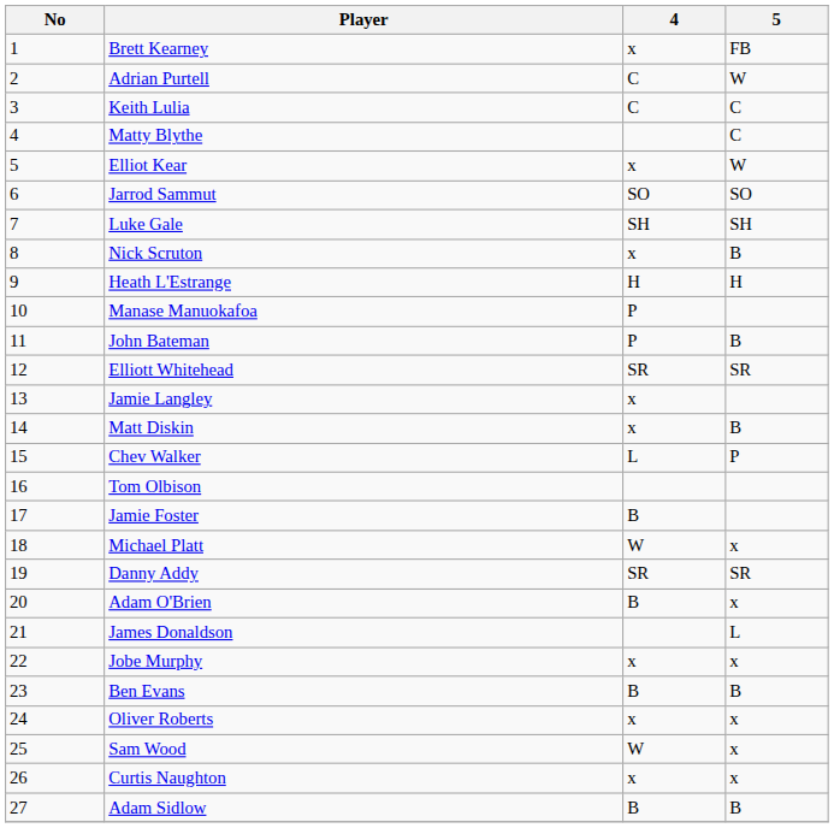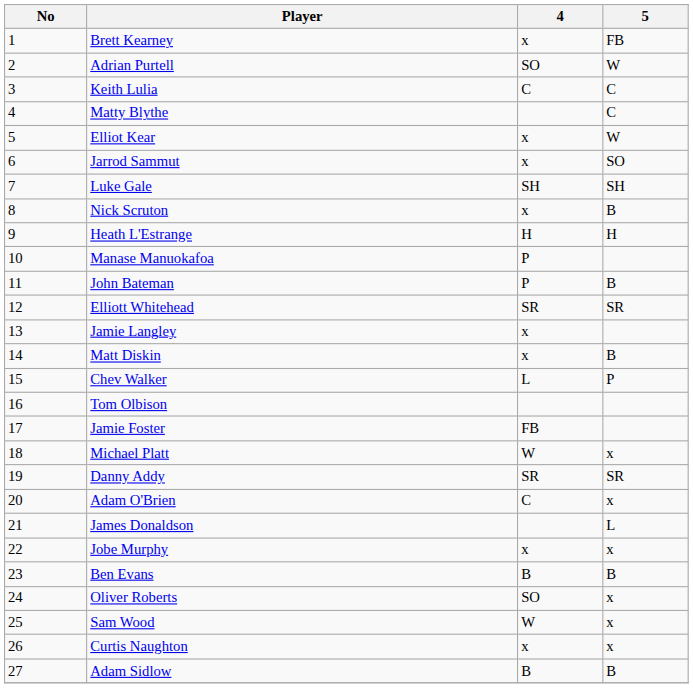 <table class="wikitable" style="font-size:85%;" width="40%">
 <tr>
 <th>No</th>
 <th>Player</th>
 <th>4</th>
 <th>5</th>
 </tr>
 <tr>
 <td>1</td>
 <td><a href='#'>Brett Kearney</a></td>
 <td>x</td>
 <td>FB</td>
 </tr>
 <tr>
 <td>2</td>
 <td><a href='#'>Adrian Purtell</a></td>
-<td>C</td>
+<td>SO</td>
 <td>W</td>
 </tr>
 <tr>
 <td>3</td>
 <td><a href='#'>Keith Lulia</a></td>
 <td>C</td>
 <td>C</td>
 </tr>
 <tr>
 <td>4</td>
 <td><a href='#'>Matty Blythe</a></td>
 <td></td>
 <td>C</td>
 </tr>
 <tr>
 <td>5</td>
 <td><a href='#'>Elliot Kear</a></td>
 <td>x</td>
 <td>W</td>
 </tr>
 <tr>
 <td>6</td>
 <td><a href='#'>Jarrod Sammut</a></td>
-<td>SO</td>
+<td>x</td>
 <td>SO</td>
 </tr>
 <tr>
 <td>7</td>
 <td><a href='#'>Luke Gale</a></td>
 <td>SH</td>
 <td>SH</td>
 </tr>
 <tr>
 <td>8</td>
 <td><a href='#'>Nick Scruton</a></td>
 <td>x</td>
 <td>B</td>
 </tr>
 <tr>
 <td>9</td>
 <td><a href='#'>Heath L'Estrange</a></td>
 <td>H</td>
 <td>H</td>
 </tr>
 <tr>
 <td>10</td>
 <td><a href='#'>Manase Manuokafoa</a></td>
 <td>P</td>
 <td></td>
 </tr>
 <tr>
 <td>11</td>
 <td><a href='#'>John Bateman</a></td>
 <td>P</td>
 <td>B</td>
 </tr>
 <tr>
 <td>12</td>
 <td><a href='#'>Elliott Whitehead</a></td>
 <td>SR</td>
 <td>SR</td>
 </tr>
 <tr>
 <td>13</td>
 <td><a href='#'>Jamie Langley</a></td>
 <td>x</td>
 <td></td>
 </tr>
 <tr>
 <td>14</td>
 <td><a href='#'>Matt Diskin</a></td>
 <td>x</td>
 <td>B</td>
 </tr>
 <tr>
 <td>15</td>
 <td><a href='#'>Chev Walker</a></td>
 <td>L</td>
 <td>P</td>
 </tr>
 <tr>
 <td>16</td>
 <td><a href='#'>Tom Olbison</a></td>
 <td></td>
 <td></td>
 </tr>
 <tr>
 <td>17</td>
 <td><a href='#'>Jamie Foster</a></td>
-<td>B</td>
+<td>FB</td>
 <td></td>
 </tr>
 <tr>
 <td>18</td>
 <td><a href='#'>Michael Platt</a></td>
 <td>W</td>
 <td>x</td>
 </tr>
 <tr>
 <td>19</td>
 <td><a href='#'>Danny Addy</a></td>
 <td>SR</td>
 <td>SR</td>
 </tr>
 <tr>
 <td>20</td>
 <td><a href='#'>Adam O'Brien</a></td>
-<td>B</td>
+<td>C</td>
 <td>x</td>
 </tr>
 <tr>
 <td>21</td>
 <td><a href='#'>James Donaldson</a></td>
 <td></td>
 <td>L</td>
 </tr>
 <tr>
 <td>22</td>
 <td><a href='#'>Jobe Murphy</a></td>
 <td>x</td>
 <td>x</td>
 </tr>
 <tr>
 <td>23</td>
 <td><a href='#'>Ben Evans</a></td>
 <td>B</td>
 <td>B</td>
 </tr>
 <tr>
 <td>24</td>
 <td><a href='#'>Oliver Roberts</a></td>
-<td>x</td>
+<td>SO</td>
 <td>x</td>
 </tr>
 <tr>
 <td>25</td>
 <td><a href='#'>Sam Wood</a></td>
 <td>W</td>
 <td>x</td>
 </tr>
 <tr>
 <td>26</td>
 <td><a href='#'>Curtis Naughton</a></td>
 <td>x</td>
 <td>x</td>
 </tr>
 <tr>
 <td>27</td>
 <td><a href='#'>Adam Sidlow</a></td>
 <td>B</td>
 <td>B</td>
 </tr>
 <tr>
 </tr>
 </table>
